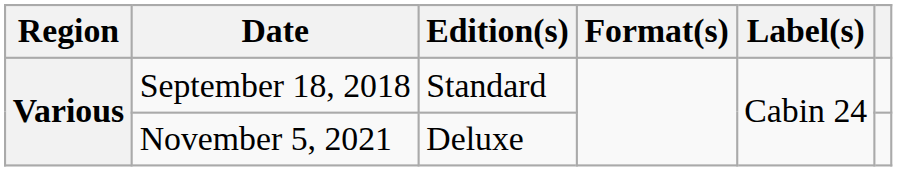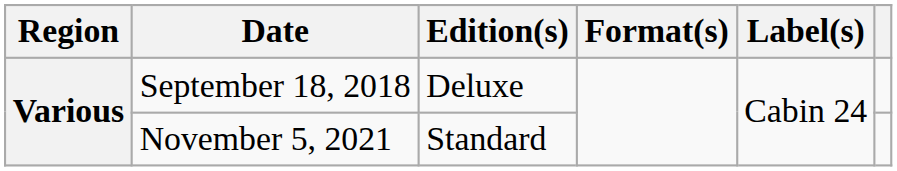 <table class="wikitable plainrowheaders">
 <tr>
 <th>Region</th>
 <th>Date</th>
 <th>Edition(s)</th>
 <th>Format(s)</th>
 <th>Label(s)</th>
 <th></th>
 </tr>
 <tr>
 <th rowspan="2" scope="row">Various</th>
 <td>September 18, 2018</td>
-<td>Standard</td>
+<td>Deluxe</td>
 <td rowspan="2"></td>
 <td rowspan="2">Cabin 24</td>
 <td></td>
 </tr>
 <tr>
 <td>November 5, 2021</td>
-<td>Deluxe</td>
+<td>Standard</td>
 <td></td>
 </tr>
 </table>
